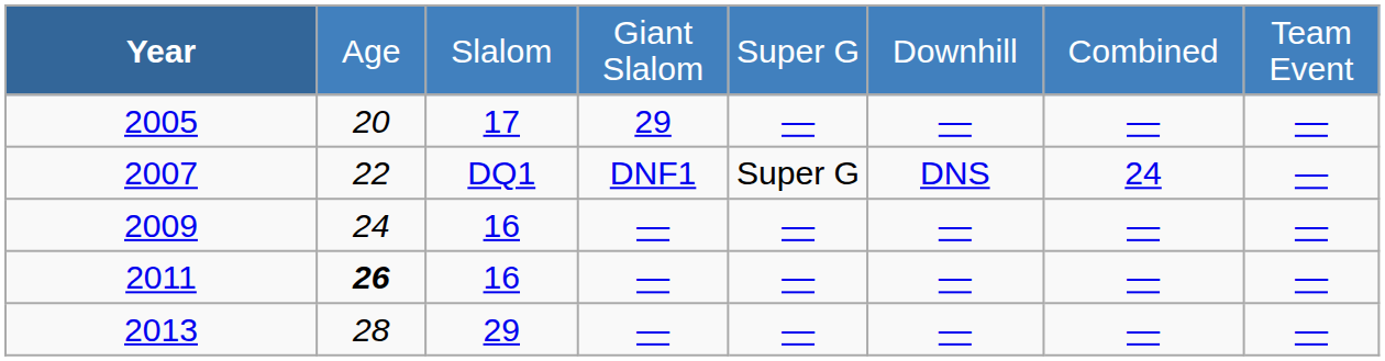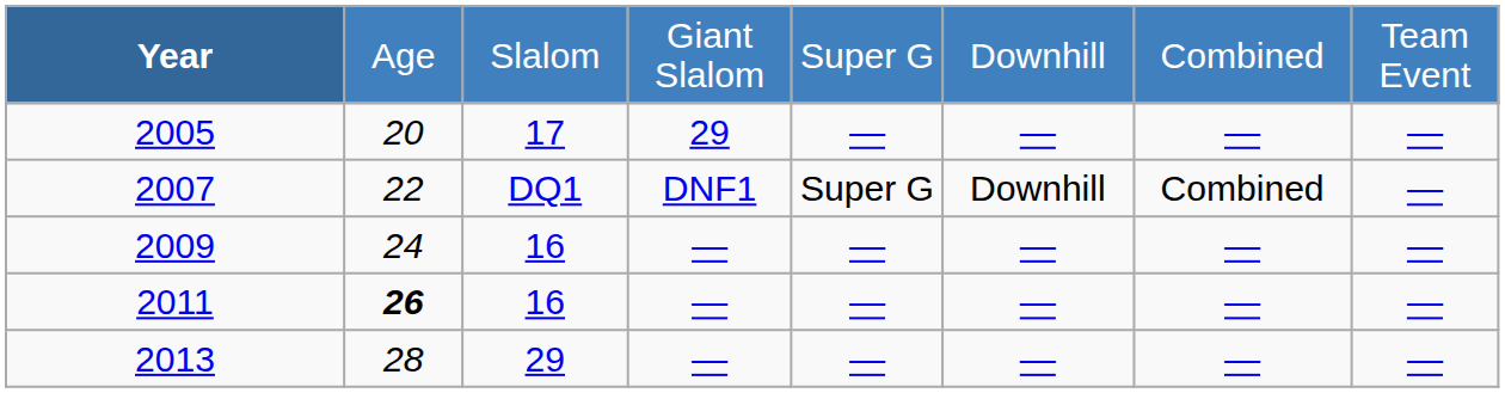 <table class="wikitable" style="font-size:95%; text-align:center; border:grey solid 1px; border-collapse:collapse;" width="50%">
 <tr style="background-color:#369; color:white;">
 <td rowspan="2" colspan="1" width="15%"><strong>Year</strong></td>
 </tr>
 <tr style="background-color:#4180be; color:white;">
 <td width="5%">Age</td>
 <td width="5%">Slalom</td>
 <td width="5%">Giant<br>Slalom</td>
 <td width="5%">Super G</td>
 <td width="5%">Downhill</td>
 <td width="5%">Combined</td>
 <td width="5%">Team Event</td>
 </tr>
 <tr style="background-color:#8CB2D8; color:white;">
 </tr>
 <tr>
 <td><a href='#'>2005</a></td>
 <td><em>20</em></td>
 <td><a href='#'>17</a></td>
 <td><a href='#'>29</a></td>
 <td><a href='#'>—</a></td>
 <td><a href='#'>—</a></td>
 <td><a href='#'>—</a></td>
 <td><a href='#'>—</a></td>
 </tr>
 <tr>
 <td><a href='#'>2007</a></td>
 <td><em>22</em></td>
 <td><a href='#'>DQ1</a></td>
 <td><a href='#'>DNF1</a></td>
 <td width="5%">Super G</td>
-<td><a href='#'>DNS</a></td>
-<td><a href='#'>24</a></td>
+<td width="5%">Downhill</td>
+<td width="5%">Combined</td>
 <td><a href='#'>—</a></td>
 </tr>
 <tr>
 <td><a href='#'>2009</a></td>
 <td><em>24</em></td>
 <td><a href='#'>16</a></td>
 <td><a href='#'>—</a></td>
 <td><a href='#'>—</a></td>
 <td><a href='#'>—</a></td>
 <td><a href='#'>—</a></td>
 <td><a href='#'>—</a></td>
 </tr>
 <tr>
 <td><a href='#'>2011</a></td>
 <td><strong><em>26</em></strong></td>
 <td><a href='#'>16</a></td>
 <td><a href='#'>—</a></td>
 <td><a href='#'>—</a></td>
 <td><a href='#'>—</a></td>
 <td><a href='#'>—</a></td>
 <td><a href='#'>—</a></td>
 </tr>
 <tr>
 <td><a href='#'>2013</a></td>
 <td><em>28</em></td>
 <td><a href='#'>29</a></td>
 <td><a href='#'>—</a></td>
 <td><a href='#'>—</a></td>
 <td><a href='#'>—</a></td>
 <td><a href='#'>—</a></td>
 <td><a href='#'>—</a></td>
 </tr>
 </table>
